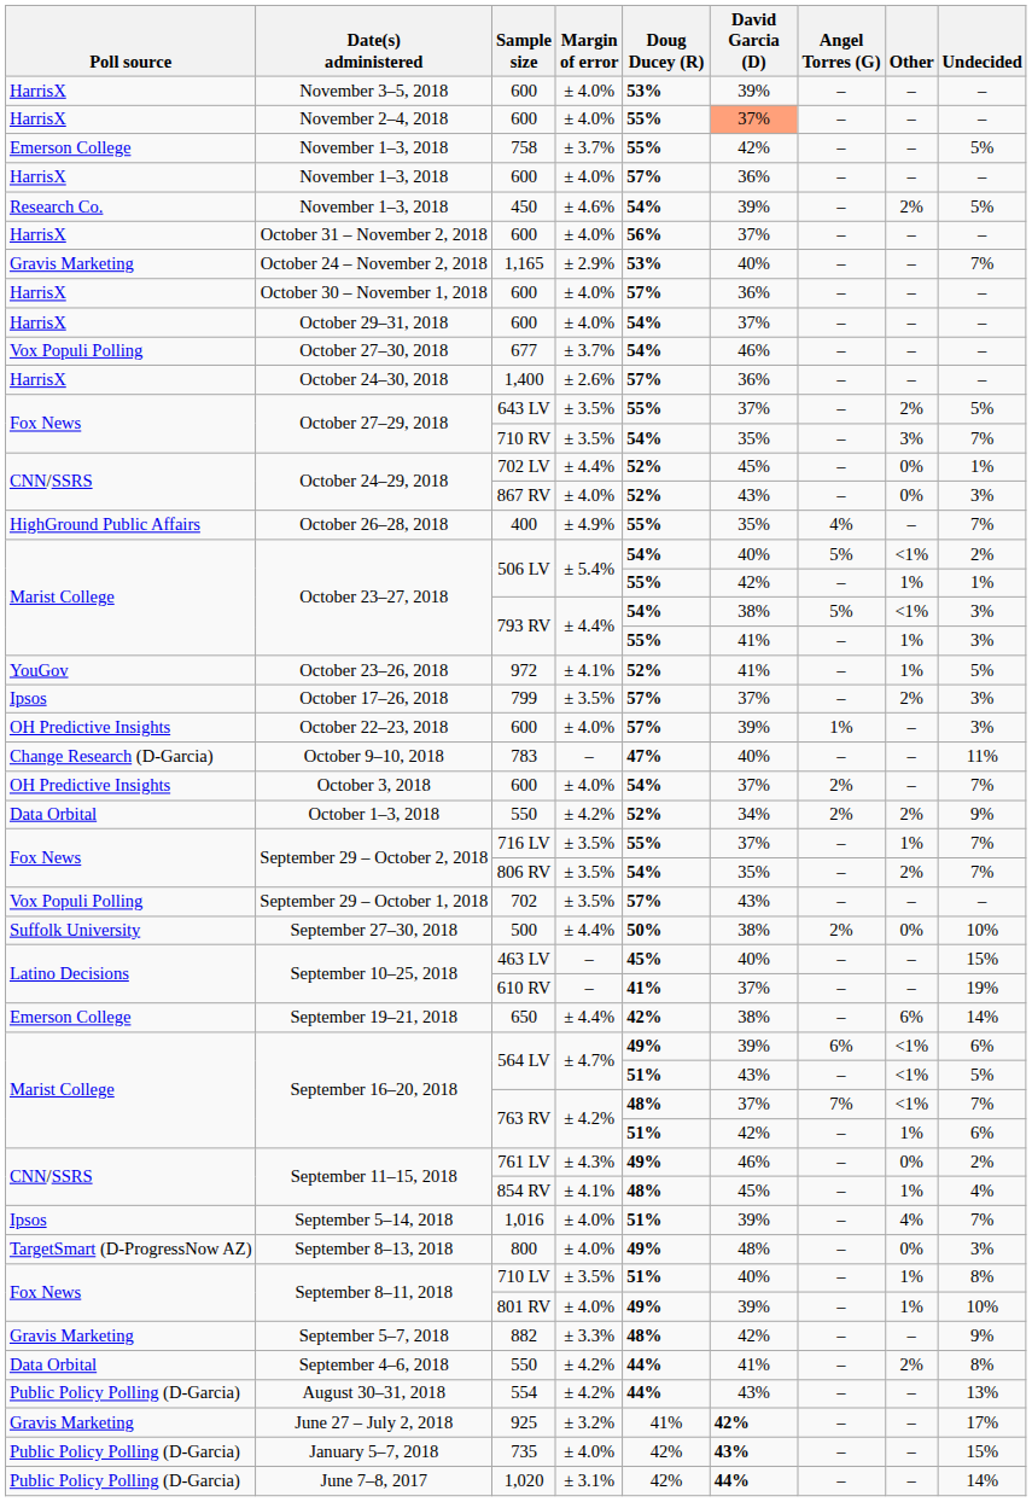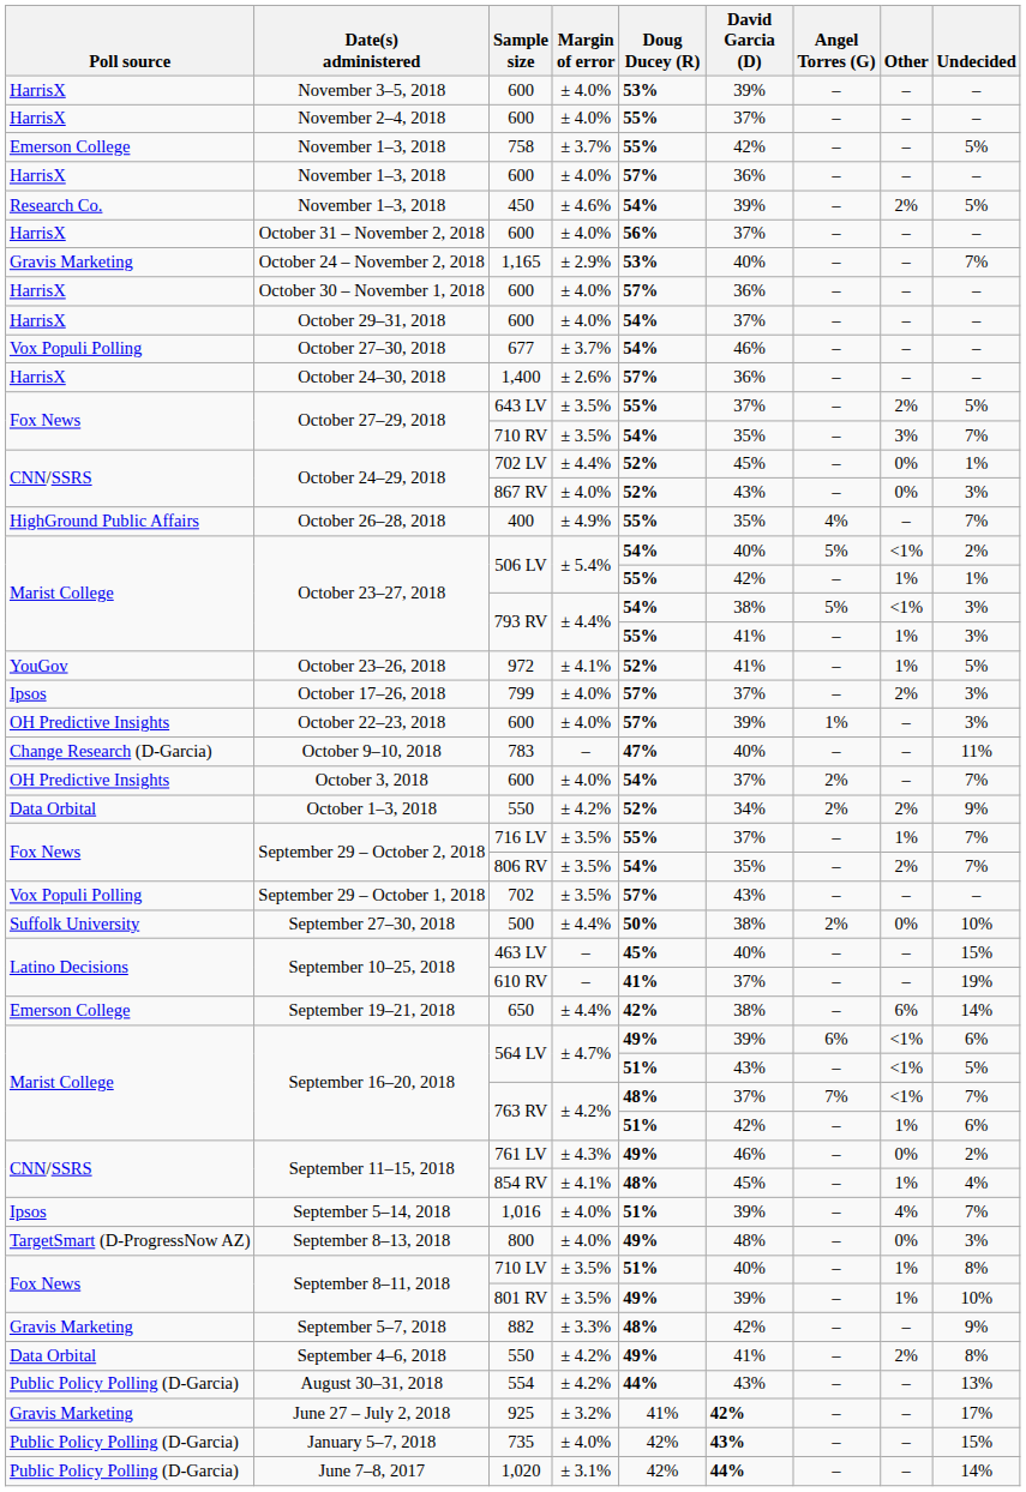 <table class="wikitable" style="font-size:90%">
 <tr valign=bottom>
 <th>Poll source</th>
 <th>Date(s)<br>administered</th>
 <th>Sample<br>size</th>
 <th>Margin<br>of error</th>
 <th style="width:65px;">Doug<br>Ducey (R)</th>
 <th style="width:65px;">David<br>Garcia (D)</th>
 <th style="width:65px;">Angel<br>Torres (G)</th>
 <th>Other</th>
 <th>Undecided</th>
 </tr>
 <tr>
 <td><a href='#'>HarrisX</a></td>
 <td align=center>November 3–5, 2018</td>
 <td align=center>600</td>
 <td align=center>± 4.0%</td>
 <td><strong>53%</strong></td>
 <td align=center>39%</td>
 <td align=center>–</td>
 <td align=center>–</td>
 <td align=center>–</td>
 </tr>
 <tr>
 <td><a href='#'>HarrisX</a></td>
 <td align=center>November 2–4, 2018</td>
 <td align=center>600</td>
 <td align=center>± 4.0%</td>
 <td><strong>55%</strong></td>
-<td align=center style="background: lightsalmon;">37%</td>
+<td align=center>37%</td>
 <td align=center>–</td>
 <td align=center>–</td>
 <td align=center>–</td>
 </tr>
 <tr>
 <td><a href='#'>Emerson College</a></td>
 <td align=center>November 1–3, 2018</td>
 <td align=center>758</td>
 <td align=center>± 3.7%</td>
 <td><strong>55%</strong></td>
 <td align=center>42%</td>
 <td align=center>–</td>
 <td align=center>–</td>
 <td align=center>5%</td>
 </tr>
 <tr>
 <td><a href='#'>HarrisX</a></td>
 <td align=center>November 1–3, 2018</td>
 <td align=center>600</td>
 <td align=center>± 4.0%</td>
 <td><strong>57%</strong></td>
 <td align=center>36%</td>
 <td align=center>–</td>
 <td align=center>–</td>
 <td align=center>–</td>
 </tr>
 <tr>
 <td><a href='#'>Research Co.</a></td>
 <td align=center>November 1–3, 2018</td>
 <td align=center>450</td>
 <td align=center>± 4.6%</td>
 <td><strong>54%</strong></td>
 <td align=center>39%</td>
 <td align=center>–</td>
 <td align=center>2%</td>
 <td align=center>5%</td>
 </tr>
 <tr>
 <td><a href='#'>HarrisX</a></td>
 <td align=center>October 31 – November 2, 2018</td>
 <td align=center>600</td>
 <td align=center>± 4.0%</td>
 <td><strong>56%</strong></td>
 <td align=center>37%</td>
 <td align=center>–</td>
 <td align=center>–</td>
 <td align=center>–</td>
 </tr>
 <tr>
 <td><a href='#'>Gravis Marketing</a></td>
 <td align=center>October 24 – November 2, 2018</td>
 <td align=center>1,165</td>
 <td align=center>± 2.9%</td>
 <td><strong>53%</strong></td>
 <td align=center>40%</td>
 <td align=center>–</td>
 <td align=center>–</td>
 <td align=center>7%</td>
 </tr>
 <tr>
 <td><a href='#'>HarrisX</a></td>
 <td align=center>October 30 – November 1, 2018</td>
 <td align=center>600</td>
 <td align=center>± 4.0%</td>
 <td><strong>57%</strong></td>
 <td align=center>36%</td>
 <td align=center>–</td>
 <td align=center>–</td>
 <td align=center>–</td>
 </tr>
 <tr>
 <td><a href='#'>HarrisX</a></td>
 <td align=center>October 29–31, 2018</td>
 <td align=center>600</td>
 <td align=center>± 4.0%</td>
 <td><strong>54%</strong></td>
 <td align=center>37%</td>
 <td align=center>–</td>
 <td align=center>–</td>
 <td align=center>–</td>
 </tr>
 <tr>
 <td><a href='#'>Vox Populi Polling</a></td>
 <td align=center>October 27–30, 2018</td>
 <td align=center>677</td>
 <td align=center>± 3.7%</td>
 <td><strong>54%</strong></td>
 <td align=center>46%</td>
 <td align=center>–</td>
 <td align=center>–</td>
 <td align=center>–</td>
 </tr>
 <tr>
 <td><a href='#'>HarrisX</a></td>
 <td align=center>October 24–30, 2018</td>
 <td align=center>1,400</td>
 <td align=center>± 2.6%</td>
 <td><strong>57%</strong></td>
 <td align=center>36%</td>
 <td align=center>–</td>
 <td align=center>–</td>
 <td align=center>–</td>
 </tr>
 <tr>
 <td rowspan=2><a href='#'>Fox News</a></td>
 <td rowspan="2" style="text-align:center;">October 27–29, 2018</td>
 <td align=center>643 LV</td>
 <td align=center>± 3.5%</td>
 <td><strong>55%</strong></td>
 <td align=center>37%</td>
 <td align=center>–</td>
 <td align=center>2%</td>
 <td align=center>5%</td>
 </tr>
 <tr>
 <td align=center>710 RV</td>
 <td align=center>± 3.5%</td>
 <td><strong>54%</strong></td>
 <td align=center>35%</td>
 <td align=center>–</td>
 <td align=center>3%</td>
 <td align=center>7%</td>
 </tr>
 <tr>
 <td rowspan=2><a href='#'>CNN</a>/<a href='#'>SSRS</a></td>
 <td rowspan="2" style="text-align:center;">October 24–29, 2018</td>
 <td align=center>702 LV</td>
 <td align=center>± 4.4%</td>
 <td><strong>52%</strong></td>
 <td align=center>45%</td>
 <td align=center>–</td>
 <td align=center>0%</td>
 <td align=center>1%</td>
 </tr>
 <tr>
 <td align=center>867 RV</td>
 <td align=center>± 4.0%</td>
 <td><strong>52%</strong></td>
 <td align=center>43%</td>
 <td align=center>–</td>
 <td align=center>0%</td>
 <td align=center>3%</td>
 </tr>
 <tr>
 <td><a href='#'>HighGround Public Affairs</a></td>
 <td align=center>October 26–28, 2018</td>
 <td align=center>400</td>
 <td align=center>± 4.9%</td>
 <td><strong>55%</strong></td>
 <td align=center>35%</td>
 <td align=center>4%</td>
 <td align=center>–</td>
 <td align=center>7%</td>
 </tr>
 <tr>
 <td rowspan=4><a href='#'>Marist College</a></td>
 <td rowspan="4" style="text-align:center;">October 23–27, 2018</td>
 <td rowspan="2" style="text-align:center;">506 LV</td>
 <td rowspan="2" style="text-align:center;">± 5.4%</td>
 <td><strong>54%</strong></td>
 <td align=center>40%</td>
 <td align=center>5%</td>
 <td align=center><1%</td>
 <td align=center>2%</td>
 </tr>
 <tr>
 <td><strong>55%</strong></td>
 <td align=center>42%</td>
 <td align=center>–</td>
 <td align=center>1%</td>
 <td align=center>1%</td>
 </tr>
 <tr>
 <td rowspan="2" style="text-align:center;">793 RV</td>
 <td rowspan="2" style="text-align:center;">± 4.4%</td>
 <td><strong>54%</strong></td>
 <td align=center>38%</td>
 <td align=center>5%</td>
 <td align=center><1%</td>
 <td align=center>3%</td>
 </tr>
 <tr>
 <td><strong>55%</strong></td>
 <td align=center>41%</td>
 <td align=center>–</td>
 <td align=center>1%</td>
 <td align=center>3%</td>
 </tr>
 <tr>
 <td><a href='#'>YouGov</a></td>
 <td align=center>October 23–26, 2018</td>
 <td align=center>972</td>
 <td align=center>± 4.1%</td>
 <td><strong>52%</strong></td>
 <td align=center>41%</td>
 <td align=center>–</td>
 <td align=center>1%</td>
 <td align=center>5%</td>
 </tr>
 <tr>
 <td><a href='#'>Ipsos</a></td>
 <td align=center>October 17–26, 2018</td>
 <td align=center>799</td>
-<td align=center>± 3.5%</td>
+<td align=center>± 4.0%</td>
 <td><strong>57%</strong></td>
 <td align=center>37%</td>
 <td align=center>–</td>
 <td align=center>2%</td>
 <td align=center>3%</td>
 </tr>
 <tr>
 <td><a href='#'>OH Predictive Insights</a></td>
 <td align=center>October 22–23, 2018</td>
 <td align=center>600</td>
 <td align=center>± 4.0%</td>
 <td><strong>57%</strong></td>
 <td align=center>39%</td>
 <td align=center>1%</td>
 <td align=center>–</td>
 <td align=center>3%</td>
 </tr>
 <tr>
 <td><a href='#'>Change Research</a> (D-Garcia)</td>
 <td align=center>October 9–10, 2018</td>
 <td align=center>783</td>
 <td align=center>–</td>
 <td><strong>47%</strong></td>
 <td align=center>40%</td>
 <td align=center>–</td>
 <td align=center>–</td>
 <td align=center>11%</td>
 </tr>
 <tr>
 <td><a href='#'>OH Predictive Insights</a></td>
 <td align=center>October 3, 2018</td>
 <td align=center>600</td>
 <td align=center>± 4.0%</td>
 <td><strong>54%</strong></td>
 <td align=center>37%</td>
 <td align=center>2%</td>
 <td align=center>–</td>
 <td align=center>7%</td>
 </tr>
 <tr>
 <td><a href='#'>Data Orbital</a></td>
 <td align=center>October 1–3, 2018</td>
 <td align=center>550</td>
 <td align=center>± 4.2%</td>
 <td><strong>52%</strong></td>
 <td align=center>34%</td>
 <td align=center>2%</td>
 <td align=center>2%</td>
 <td align=center>9%</td>
 </tr>
 <tr>
 <td rowspan=2><a href='#'>Fox News</a></td>
 <td rowspan="2" style="text-align:center;">September 29 – October 2, 2018</td>
 <td align=center>716 LV</td>
 <td align=center>± 3.5%</td>
 <td><strong>55%</strong></td>
 <td align=center>37%</td>
 <td align=center>–</td>
 <td align=center>1%</td>
 <td align=center>7%</td>
 </tr>
 <tr>
 <td align=center>806 RV</td>
 <td align=center>± 3.5%</td>
 <td><strong>54%</strong></td>
 <td align=center>35%</td>
 <td align=center>–</td>
 <td align=center>2%</td>
 <td align=center>7%</td>
 </tr>
 <tr>
 <td><a href='#'>Vox Populi Polling</a></td>
 <td align=center>September 29 – October 1, 2018</td>
 <td align=center>702</td>
 <td align=center>± 3.5%</td>
 <td><strong>57%</strong></td>
 <td align=center>43%</td>
 <td align=center>–</td>
 <td align=center>–</td>
 <td align=center>–</td>
 </tr>
 <tr>
 <td><a href='#'>Suffolk University</a></td>
 <td align=center>September 27–30, 2018</td>
 <td align=center>500</td>
 <td align=center>± 4.4%</td>
 <td><strong>50%</strong></td>
 <td align=center>38%</td>
 <td align=center>2%</td>
 <td align=center>0%</td>
 <td align=center>10%</td>
 </tr>
 <tr>
 <td rowspan=2><a href='#'>Latino Decisions</a></td>
 <td rowspan="2" style="text-align:center;">September 10–25, 2018</td>
 <td align=center>463 LV</td>
 <td align=center>–</td>
 <td><strong>45%</strong></td>
 <td align=center>40%</td>
 <td align=center>–</td>
 <td align=center>–</td>
 <td align=center>15%</td>
 </tr>
 <tr>
 <td align=center>610 RV</td>
 <td align=center>–</td>
 <td><strong>41%</strong></td>
 <td align=center>37%</td>
 <td align=center>–</td>
 <td align=center>–</td>
 <td align=center>19%</td>
 </tr>
 <tr>
 <td><a href='#'>Emerson College</a></td>
 <td align=center>September 19–21, 2018</td>
 <td align=center>650</td>
 <td align=center>± 4.4%</td>
 <td><strong>42%</strong></td>
 <td align=center>38%</td>
 <td align=center>–</td>
 <td align=center>6%</td>
 <td align=center>14%</td>
 </tr>
 <tr>
 <td rowspan=4><a href='#'>Marist College</a></td>
 <td rowspan="4" style="text-align:center;">September 16–20, 2018</td>
 <td rowspan="2" style="text-align:center;">564 LV</td>
 <td rowspan="2" style="text-align:center;">± 4.7%</td>
 <td><strong>49%</strong></td>
 <td align=center>39%</td>
 <td align=center>6%</td>
 <td align=center><1%</td>
 <td align=center>6%</td>
 </tr>
 <tr>
 <td><strong>51%</strong></td>
 <td align=center>43%</td>
 <td align=center>–</td>
 <td align=center><1%</td>
 <td align=center>5%</td>
 </tr>
 <tr>
 <td rowspan="2" style="text-align:center;">763 RV</td>
 <td rowspan="2" style="text-align:center;">± 4.2%</td>
 <td><strong>48%</strong></td>
 <td align=center>37%</td>
 <td align=center>7%</td>
 <td align=center><1%</td>
 <td align=center>7%</td>
 </tr>
 <tr>
 <td><strong>51%</strong></td>
 <td align=center>42%</td>
 <td align=center>–</td>
 <td align=center>1%</td>
 <td align=center>6%</td>
 </tr>
 <tr>
 <td rowspan=2><a href='#'>CNN</a>/<a href='#'>SSRS</a></td>
 <td rowspan="2" style="text-align:center;">September 11–15, 2018</td>
 <td align=center>761 LV</td>
 <td align=center>± 4.3%</td>
 <td><strong>49%</strong></td>
 <td align=center>46%</td>
 <td align=center>–</td>
 <td align=center>0%</td>
 <td align=center>2%</td>
 </tr>
 <tr>
 <td align=center>854 RV</td>
 <td align=center>± 4.1%</td>
 <td><strong>48%</strong></td>
 <td align=center>45%</td>
 <td align=center>–</td>
 <td align=center>1%</td>
 <td align=center>4%</td>
 </tr>
 <tr>
 <td><a href='#'>Ipsos</a></td>
 <td align=center>September 5–14, 2018</td>
 <td align=center>1,016</td>
 <td align=center>± 4.0%</td>
 <td><strong>51%</strong></td>
 <td align=center>39%</td>
 <td align=center>–</td>
 <td align=center>4%</td>
 <td align=center>7%</td>
 </tr>
 <tr>
 <td><a href='#'>TargetSmart</a> (D-ProgressNow AZ)</td>
 <td align=center>September 8–13, 2018</td>
 <td align=center>800</td>
 <td align=center>± 4.0%</td>
 <td><strong>49%</strong></td>
 <td align=center>48%</td>
 <td align=center>–</td>
 <td align=center>0%</td>
 <td align=center>3%</td>
 </tr>
 <tr>
 <td rowspan=2><a href='#'>Fox News</a></td>
 <td rowspan="2" style="text-align:center;">September 8–11, 2018</td>
 <td align=center>710 LV</td>
 <td align=center>± 3.5%</td>
 <td><strong>51%</strong></td>
 <td align=center>40%</td>
 <td align=center>–</td>
 <td align=center>1%</td>
 <td align=center>8%</td>
 </tr>
 <tr>
 <td align=center>801 RV</td>
-<td align=center>± 4.0%</td>
+<td align=center>± 3.5%</td>
 <td><strong>49%</strong></td>
 <td align=center>39%</td>
 <td align=center>–</td>
 <td align=center>1%</td>
 <td align=center>10%</td>
 </tr>
 <tr>
 <td><a href='#'>Gravis Marketing</a></td>
 <td align=center>September 5–7, 2018</td>
 <td align=center>882</td>
 <td align=center>± 3.3%</td>
 <td><strong>48%</strong></td>
 <td align=center>42%</td>
 <td align=center>–</td>
 <td align=center>–</td>
 <td align=center>9%</td>
 </tr>
 <tr>
 <td><a href='#'>Data Orbital</a></td>
 <td align=center>September 4–6, 2018</td>
 <td align=center>550</td>
 <td align=center>± 4.2%</td>
-<td><strong>44%</strong></td>
+<td><strong>49%</strong></td>
 <td align=center>41%</td>
 <td align=center>–</td>
 <td align=center>2%</td>
 <td align=center>8%</td>
 </tr>
 <tr>
 <td><a href='#'>Public Policy Polling</a> (D-Garcia)</td>
 <td align=center>August 30–31, 2018</td>
 <td align=center>554</td>
 <td align=center>± 4.2%</td>
 <td><strong>44%</strong></td>
 <td align=center>43%</td>
 <td align=center>–</td>
 <td align=center>–</td>
 <td align=center>13%</td>
 </tr>
 <tr>
 <td><a href='#'>Gravis Marketing</a></td>
 <td align=center>June 27 – July 2, 2018</td>
 <td align=center>925</td>
 <td align=center>± 3.2%</td>
 <td align=center>41%</td>
 <td><strong>42%</strong></td>
 <td align=center>–</td>
 <td align=center>–</td>
 <td align=center>17%</td>
 </tr>
 <tr>
 <td><a href='#'>Public Policy Polling</a> (D-Garcia)</td>
 <td align=center>January 5–7, 2018</td>
 <td align=center>735</td>
 <td align=center>± 4.0%</td>
 <td align=center>42%</td>
 <td><strong>43%</strong></td>
 <td align=center>–</td>
 <td align=center>–</td>
 <td align=center>15%</td>
 </tr>
 <tr>
 <td><a href='#'>Public Policy Polling</a> (D-Garcia)</td>
 <td align=center>June 7–8, 2017</td>
 <td align=center>1,020</td>
 <td align=center>± 3.1%</td>
 <td align=center>42%</td>
 <td><strong>44%</strong></td>
 <td align=center>–</td>
 <td align=center>–</td>
 <td align=center>14%</td>
 </tr>
 </table>
